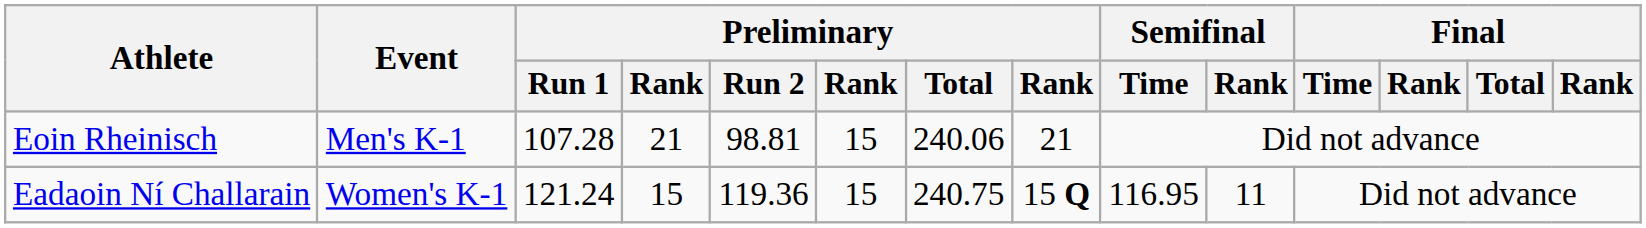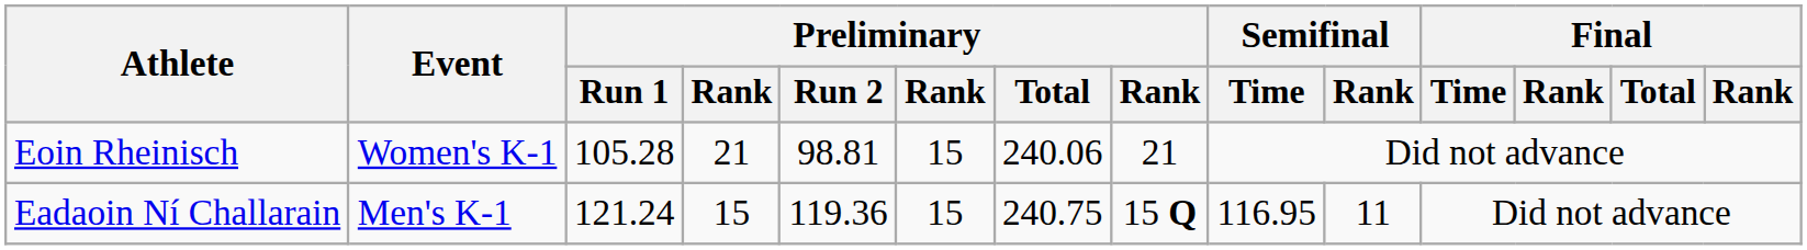 <table class="wikitable" style="font-size:90%">
 <tr>
 <th rowspan="2">Athlete</th>
 <th rowspan="2">Event</th>
 <th colspan="6">Preliminary</th>
 <th colspan="2">Semifinal</th>
 <th colspan="4">Final</th>
 </tr>
 <tr style="font-size:95%">
 <th>Run 1</th>
 <th>Rank</th>
 <th>Run 2</th>
 <th>Rank</th>
 <th>Total</th>
 <th>Rank</th>
 <th>Time</th>
 <th>Rank</th>
 <th>Time</th>
 <th>Rank</th>
 <th>Total</th>
 <th>Rank</th>
 </tr>
 <tr align=center>
 <td align=left><a href='#'>Eoin Rheinisch</a></td>
-<td align=left><a href='#'>Men's K-1</a></td>
-<td>107.28</td>
+<td align=left><a href='#'>Women's K-1</a></td>
+<td>105.28</td>
 <td>21</td>
 <td>98.81</td>
 <td>15</td>
 <td>240.06</td>
 <td>21</td>
 <td colspan=6>Did not advance</td>
 </tr>
 <tr align=center>
 <td align=left><a href='#'>Eadaoin Ní Challarain</a></td>
-<td align=left><a href='#'>Women's K-1</a></td>
+<td align=left><a href='#'>Men's K-1</a></td>
 <td>121.24</td>
 <td>15</td>
 <td>119.36</td>
 <td>15</td>
 <td>240.75</td>
 <td>15 <strong>Q</strong></td>
 <td>116.95</td>
 <td>11</td>
 <td colspan=4>Did not advance</td>
 </tr>
 </table>
